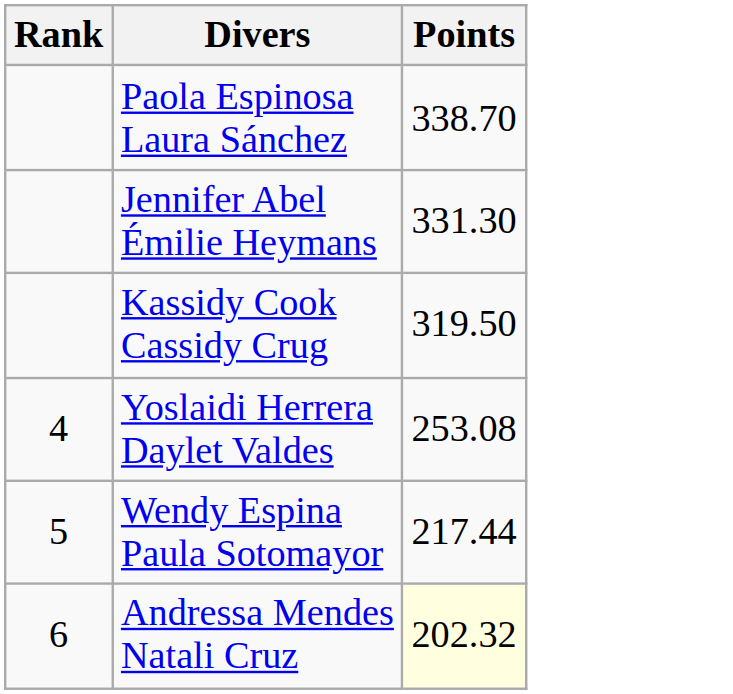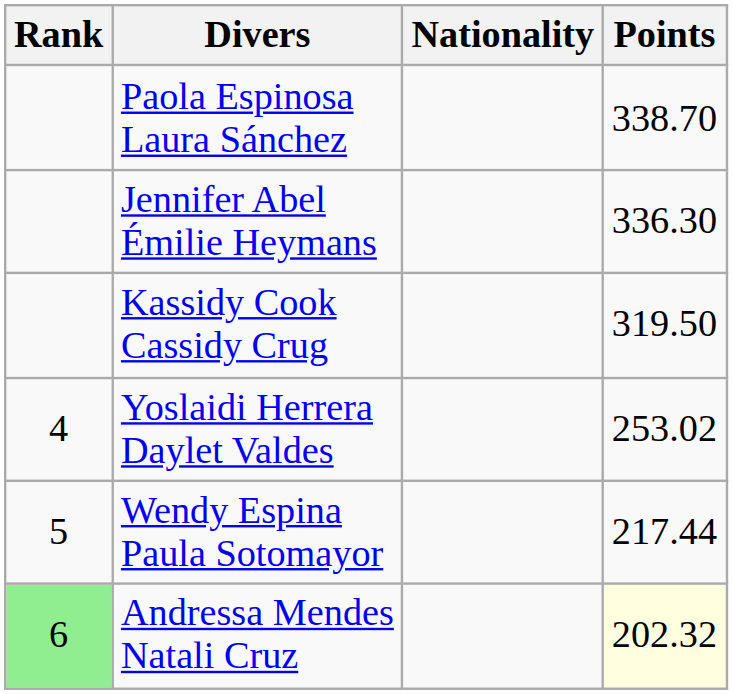 <table class="wikitable" style="text-align:center">
 <tr>
 <th>Rank</th>
 <th>Divers</th>
+<th>Nationality</th>
 <th>Points</th>
 </tr>
 <tr>
 <td></td>
 <td align=left><a href='#'>Paola Espinosa</a> <br> <a href='#'>Laura Sánchez</a></td>
+<td align=left></td>
 <td>338.70</td>
 </tr>
 <tr>
 <td></td>
 <td align=left><a href='#'>Jennifer Abel</a> <br> <a href='#'>Émilie Heymans</a></td>
-<td>331.30</td>
+<td align=left></td>
+<td>336.30</td>
 </tr>
 <tr>
 <td></td>
 <td align=left><a href='#'>Kassidy Cook</a> <br> <a href='#'>Cassidy Crug</a></td>
+<td align=left></td>
 <td>319.50</td>
 </tr>
 <tr>
 <td>4</td>
 <td align=left><a href='#'>Yoslaidi Herrera</a> <br> <a href='#'>Daylet Valdes</a></td>
-<td>253.08</td>
+<td align=left></td>
+<td>253.02</td>
 </tr>
 <tr>
 <td>5</td>
 <td align=left><a href='#'>Wendy Espina</a> <br> <a href='#'>Paula Sotomayor</a></td>
+<td align=left></td>
 <td>217.44</td>
 </tr>
 <tr>
-<td>6</td>
+<td style="background: lightgreen;">6</td>
 <td align=left><a href='#'>Andressa Mendes</a> <br> <a href='#'>Natali Cruz</a></td>
+<td align=left></td>
 <td style="background: lightyellow;">202.32</td>
 </tr>
 </table>
